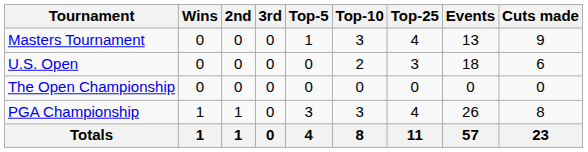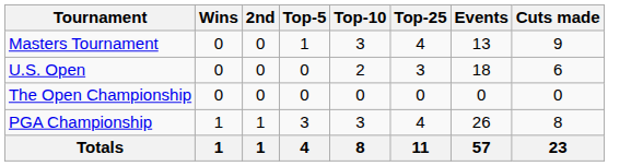 <table class=wikitable style=text-align:center>
 <tr>
 <th>Tournament</th>
 <th>Wins</th>
 <th>2nd</th>
-<th>3rd</th>
 <th>Top-5</th>
 <th>Top-10</th>
 <th>Top-25</th>
 <th>Events</th>
 <th>Cuts made</th>
 </tr>
 <tr>
 <td align=left><a href='#'>Masters Tournament</a></td>
 <td>0</td>
 <td>0</td>
-<td>0</td>
 <td>1</td>
 <td>3</td>
 <td>4</td>
 <td>13</td>
 <td>9</td>
 </tr>
 <tr>
 <td align=left><a href='#'>U.S. Open</a></td>
-<td>0</td>
 <td>0</td>
 <td>0</td>
 <td>0</td>
 <td>2</td>
 <td>3</td>
 <td>18</td>
 <td>6</td>
 </tr>
 <tr>
 <td align=left><a href='#'>The Open Championship</a></td>
 <td>0</td>
 <td>0</td>
 <td>0</td>
 <td>0</td>
 <td>0</td>
 <td>0</td>
 <td>0</td>
-<td>0</td>
 </tr>
 <tr>
 <td align=left><a href='#'>PGA Championship</a></td>
 <td>1</td>
 <td>1</td>
-<td>0</td>
 <td>3</td>
 <td>3</td>
 <td>4</td>
 <td>26</td>
 <td>8</td>
 </tr>
 <tr>
 <th>Totals</th>
 <th>1</th>
 <th>1</th>
-<th>0</th>
 <th>4</th>
 <th>8</th>
 <th>11</th>
 <th>57</th>
 <th>23</th>
 </tr>
 </table>
